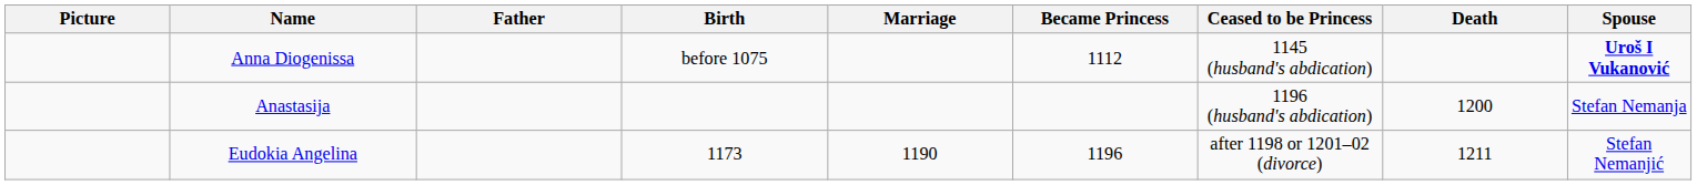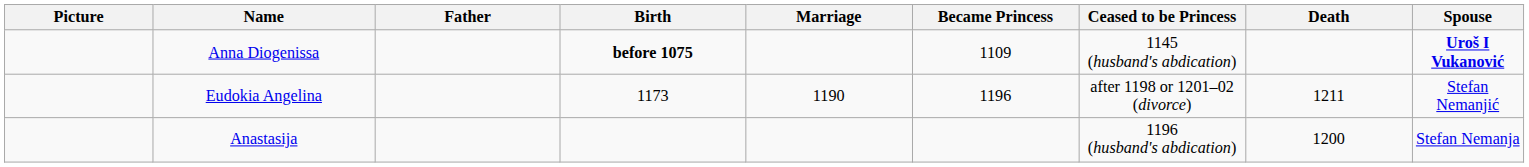 <table width=95% class="wikitable">
 <tr>
 <th width = "8%">Picture</th>
 <th width = "12%">Name</th>
 <th width = "10%">Father</th>
 <th width = "10%">Birth</th>
 <th width = "9%">Marriage</th>
 <th width = "9%">Became Princess</th>
 <th width = "9%">Ceased to be Princess</th>
 <th width = "9%">Death</th>
 <th width = "6%">Spouse</th>
 </tr>
 <tr>
 <td align="center"></td>
 <td align="center"><a href='#'>Anna Diogenissa</a></td>
 <td align="center"></td>
-<td align="center">before 1075</td>
+<td align="center"><strong>before 1075</strong></td>
 <td align="center"></td>
-<td align="center"> 1112</td>
+<td align="center"> 1109</td>
 <td align="center">1145<br>(<em>husband's abdication</em>)</td>
 <td align="center"></td>
 <td align="center"><strong><a href='#'>Uroš I Vukanović</a></strong></td>
+</tr>
+<tr>
+<td align="center"></td>
+<td align="center"><a href='#'>Eudokia Angelina</a></td>
+<td align="center"></td>
+<td align="center">1173</td>
+<td align="center"> 1190</td>
+<td align="center">1196</td>
+<td align="center">after 1198 or 1201–02<br>(<em>divorce</em>)</td>
+<td align="center"> 1211</td>
+<td align="center"><a href='#'>Stefan Nemanjić</a></td>
 </tr>
 <tr>
 <td align="center"></td>
 <td align="center"><a href='#'>Anastasija</a></td>
 <td align="center"></td>
 <td align="center"></td>
 <td align="center"></td>
 <td align="center"></td>
 <td align="center">1196<br>(<em>husband's abdication</em>)</td>
 <td align="center">1200</td>
 <td align="center"><a href='#'>Stefan Nemanja</a></td>
 </tr>
-<tr>
-<td align="center"></td>
-<td align="center"><a href='#'>Eudokia Angelina</a></td>
-<td align="center"></td>
-<td align="center">1173</td>
-<td align="center"> 1190</td>
-<td align="center">1196</td>
-<td align="center">after 1198 or 1201–02<br>(<em>divorce</em>)</td>
-<td align="center"> 1211</td>
-<td align="center"><a href='#'>Stefan Nemanjić</a></td>
-</tr>
 </table>
